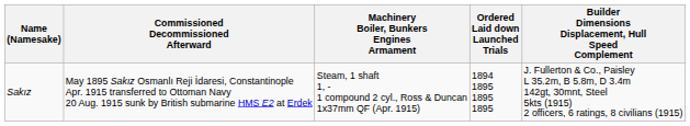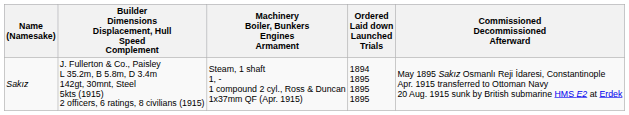 <table class="wikitable" style="font-size:90%;">
 <tr bgcolor="#e6e9ff">
 <th>Name<br>(Namesake)</th>
-<th>Commissioned<br>Decommissioned<br>Afterward</th>
+<th>Builder<br>Dimensions<br>Displacement, Hull<br>Speed<br>Complement</th>
 <th>Machinery<br>Boiler, Bunkers<br>Engines<br>Armament</th>
 <th>Ordered<br>Laid down<br>Launched<br>Trials</th>
-<th>Builder<br>Dimensions<br>Displacement, Hull<br>Speed<br>Complement</th>
+<th>Commissioned<br>Decommissioned<br>Afterward</th>
 </tr>
 <tr ---->
 <td><em>Sakız</em></td>
-<td>May 1895 <em>Sakız</em> Osmanlı Reji İdaresi, Constantinople<br>Apr. 1915 transferred to Ottoman Navy<br>20 Aug. 1915 sunk by British submarine <a href='#'>HMS <em>E2</em></a> at <a href='#'>Erdek</a></td>
+<td> J. Fullerton & Co., Paisley<br>L 35.2m, B 5.8m, D 3.4m<br>142gt, 30mnt, Steel<br>5kts (1915)<br>2 officers, 6 ratings, 8 civilians (1915)</td>
 <td>Steam, 1 shaft<br>1, -<br>1 compound 2 cyl., Ross & Duncan<br>1x37mm QF (Apr. 1915)</td>
 <td>1894<br>1895<br>1895<br>1895</td>
-<td> J. Fullerton & Co., Paisley<br>L 35.2m, B 5.8m, D 3.4m<br>142gt, 30mnt, Steel<br>5kts (1915)<br>2 officers, 6 ratings, 8 civilians (1915)</td>
+<td>May 1895 <em>Sakız</em> Osmanlı Reji İdaresi, Constantinople<br>Apr. 1915 transferred to Ottoman Navy<br>20 Aug. 1915 sunk by British submarine <a href='#'>HMS <em>E2</em></a> at <a href='#'>Erdek</a></td>
 </tr>
 </table>
